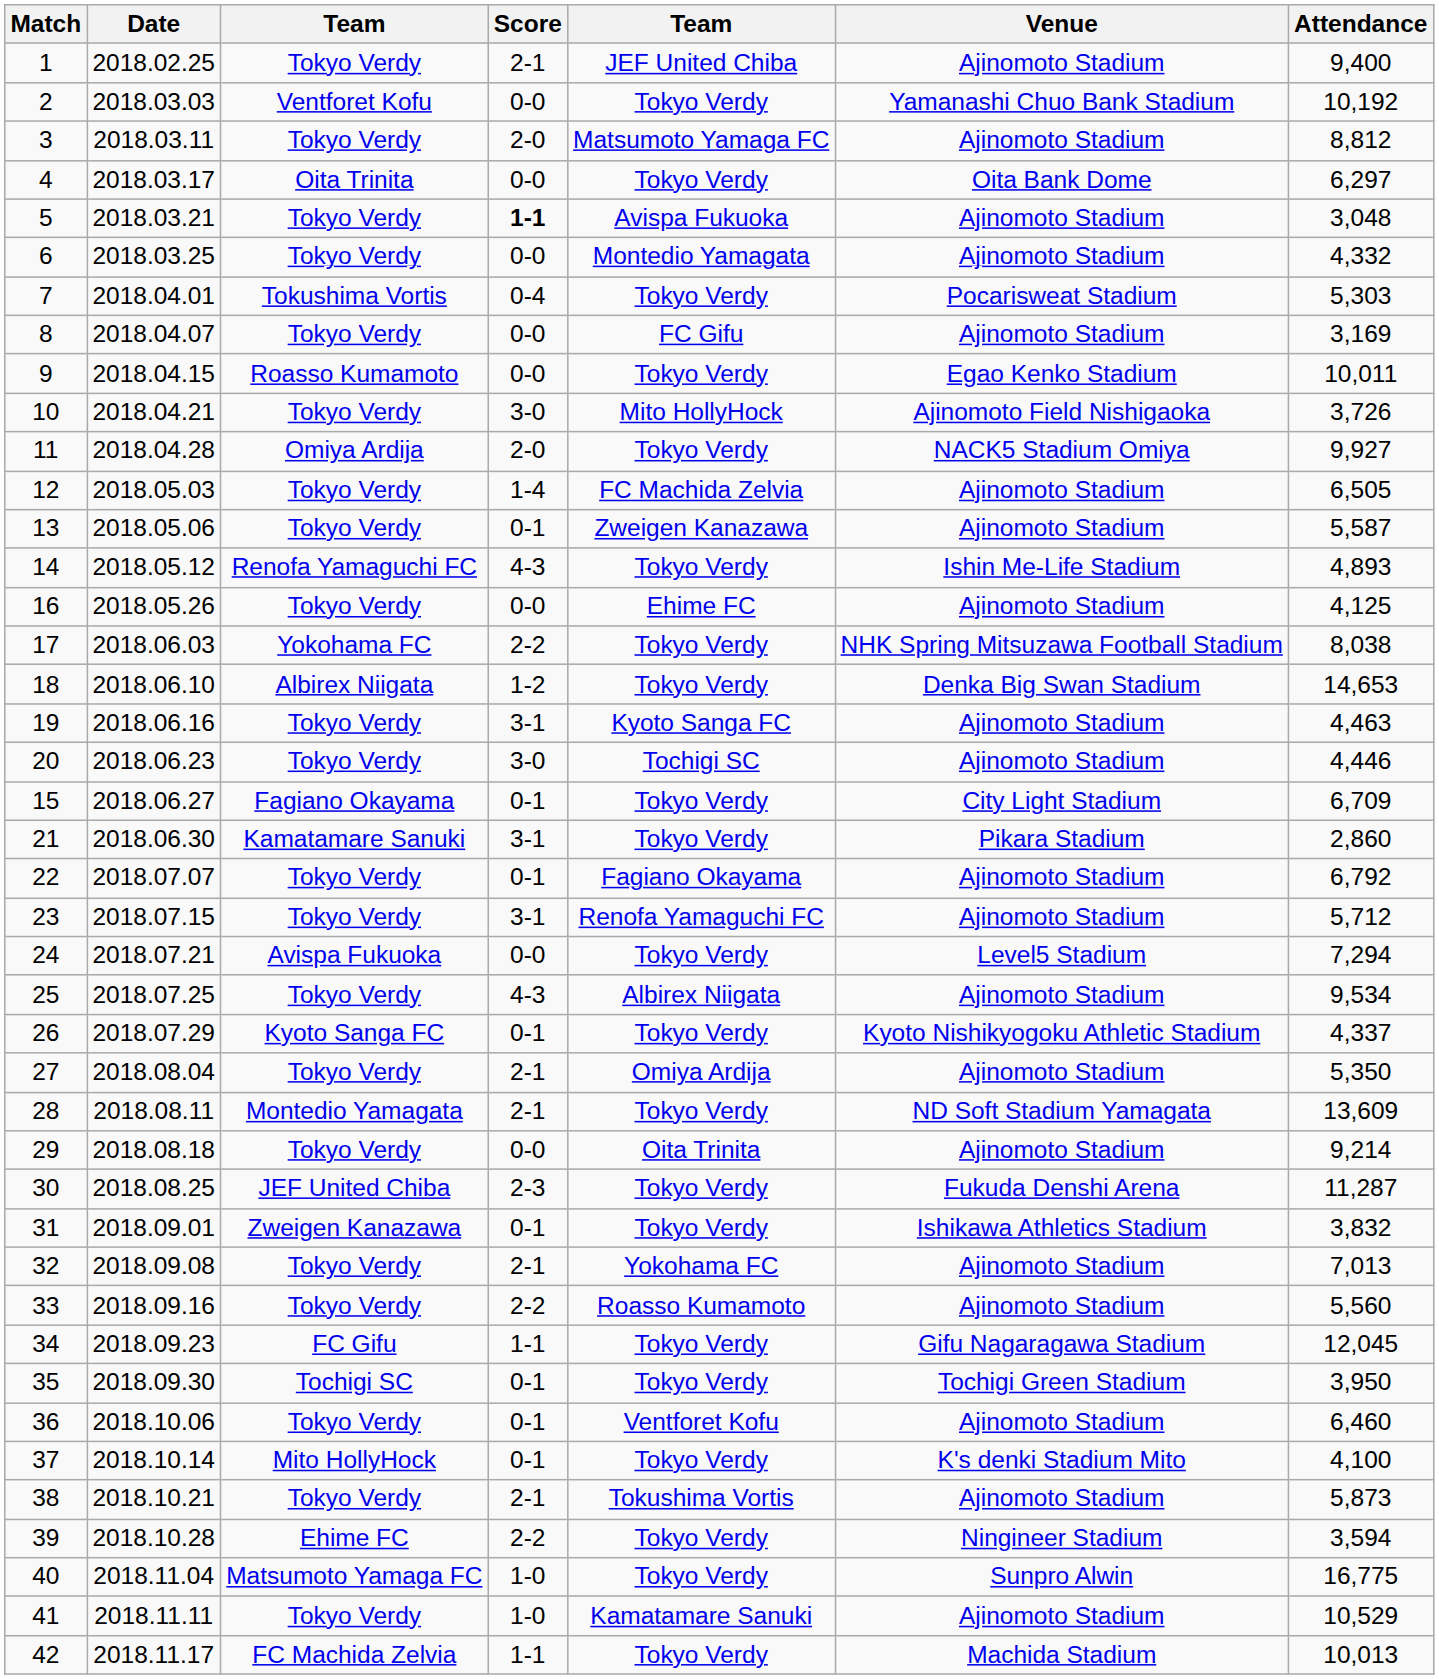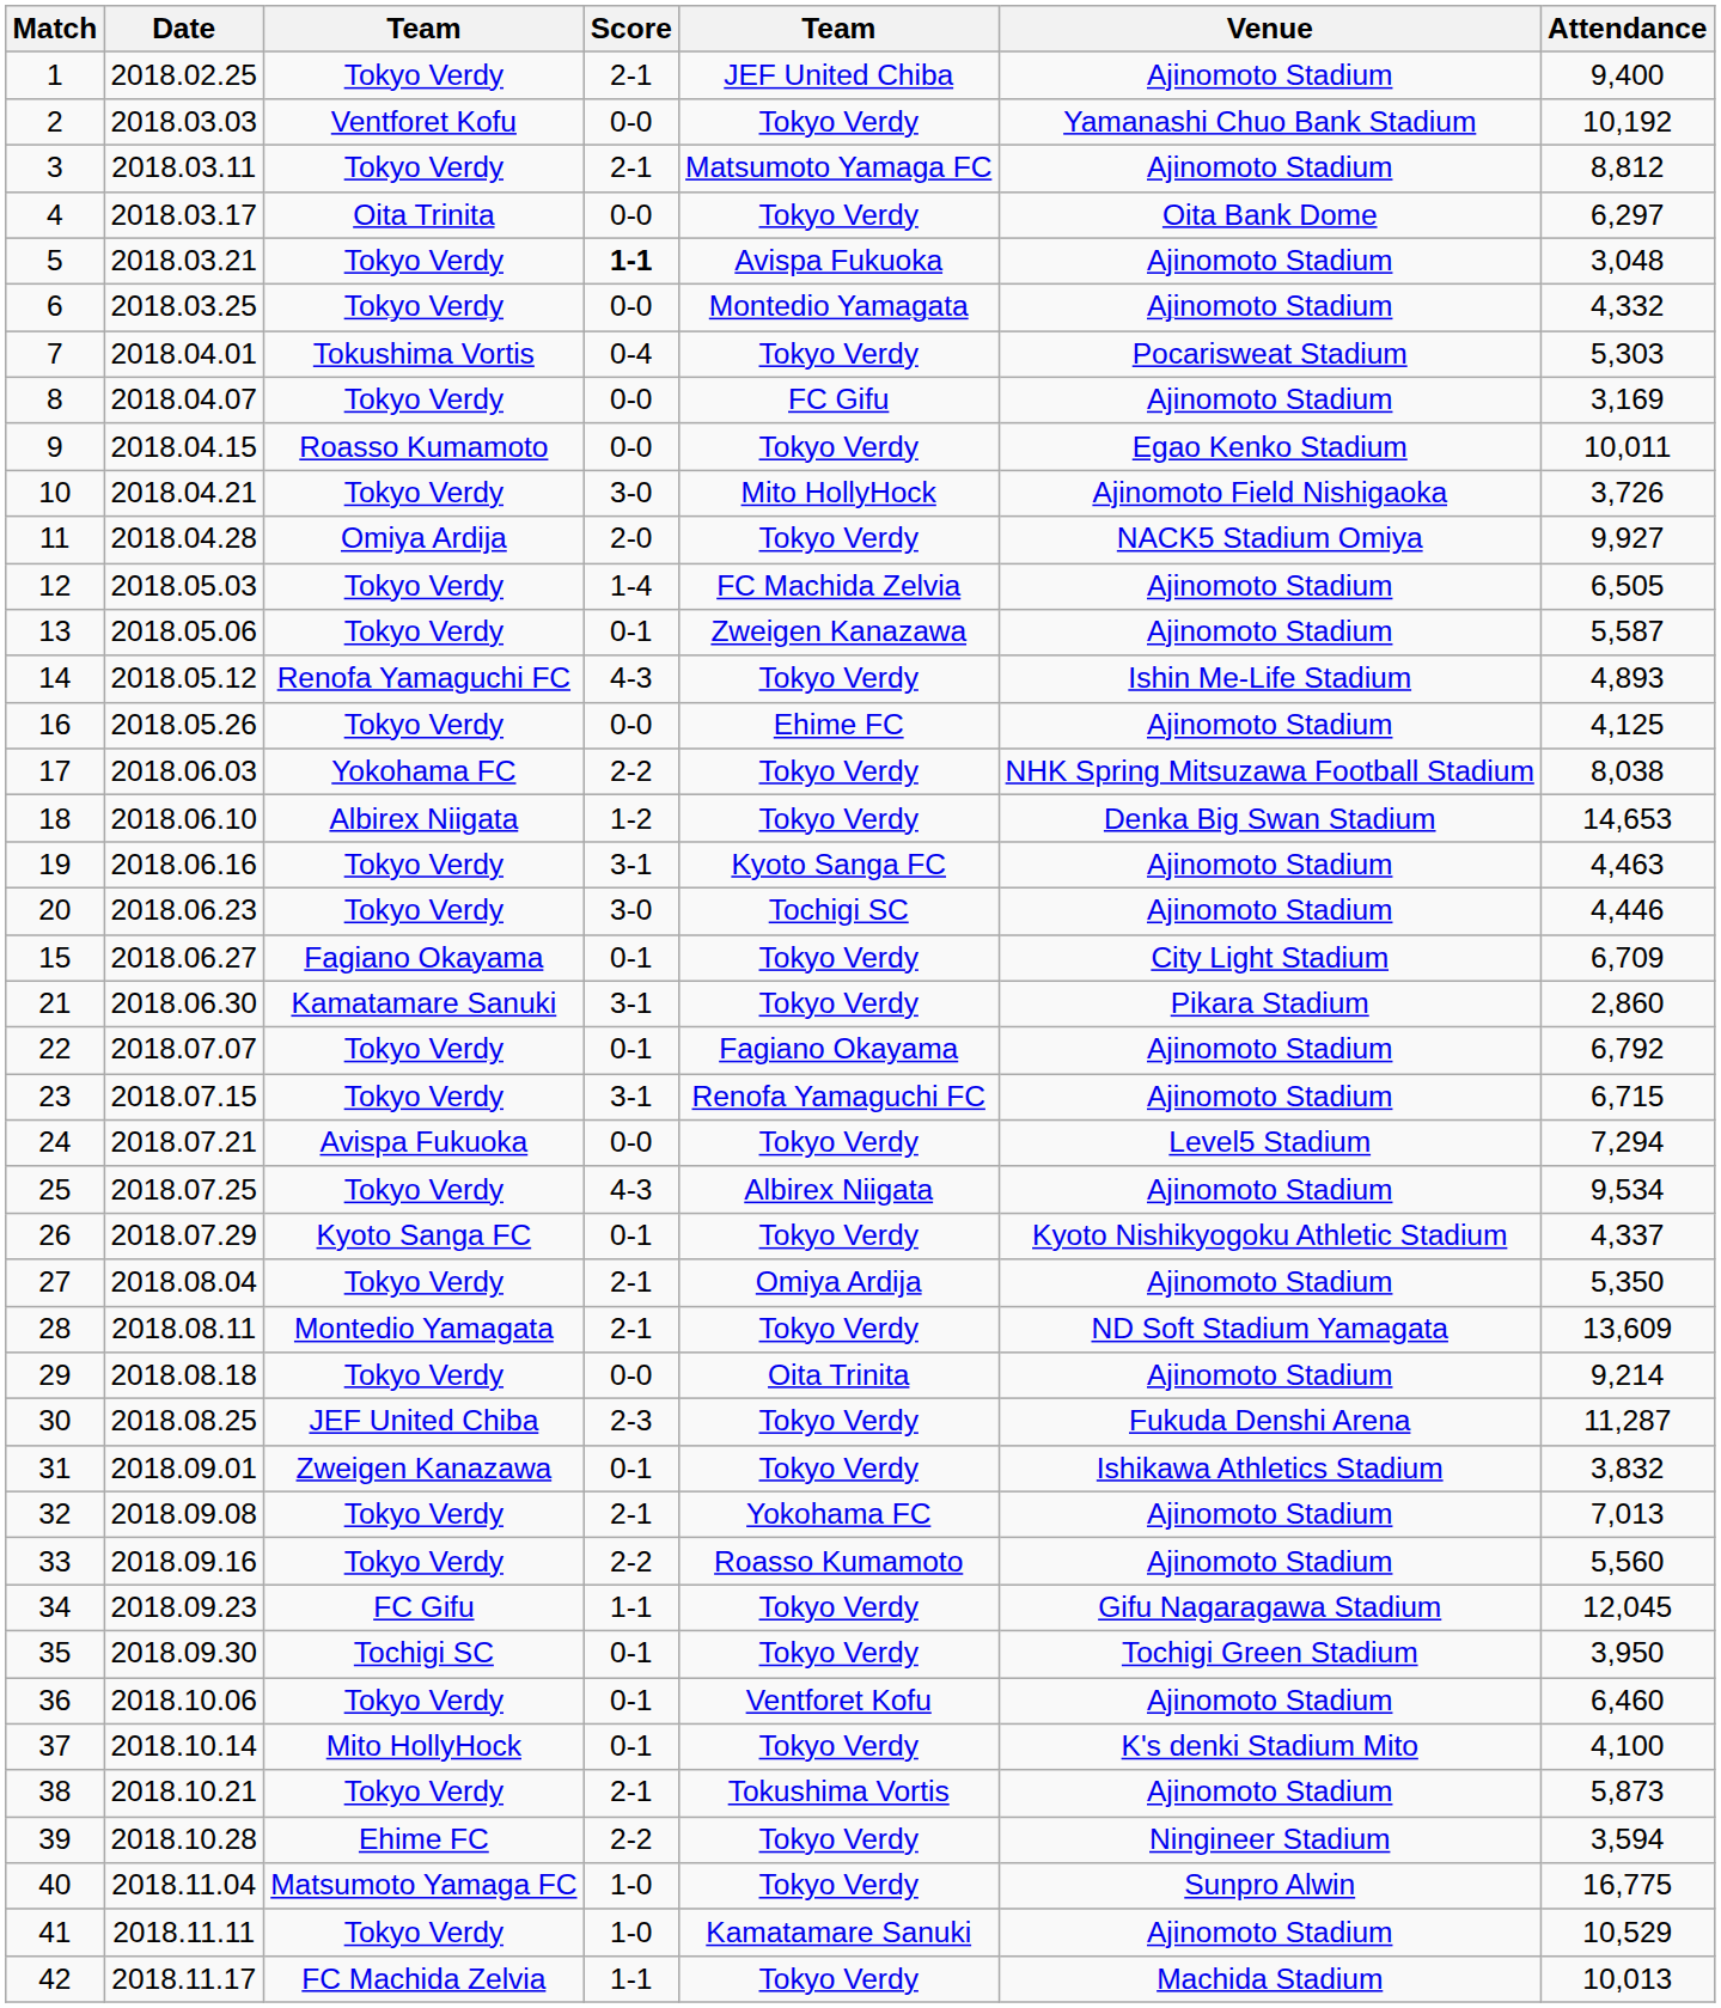 <table class="wikitable" style="text-align:center;">
 <tr>
 <th>Match</th>
 <th>Date</th>
 <th>Team</th>
 <th>Score</th>
 <th>Team</th>
 <th>Venue</th>
 <th>Attendance</th>
 </tr>
 <tr>
 <td>1</td>
 <td>2018.02.25</td>
 <td><a href='#'>Tokyo Verdy</a></td>
 <td>2-1</td>
 <td><a href='#'>JEF United Chiba</a></td>
 <td><a href='#'>Ajinomoto Stadium</a></td>
 <td>9,400</td>
 </tr>
 <tr>
 <td>2</td>
 <td>2018.03.03</td>
 <td><a href='#'>Ventforet Kofu</a></td>
 <td>0-0</td>
 <td><a href='#'>Tokyo Verdy</a></td>
 <td><a href='#'>Yamanashi Chuo Bank Stadium</a></td>
 <td>10,192</td>
 </tr>
 <tr>
 <td>3</td>
 <td>2018.03.11</td>
 <td><a href='#'>Tokyo Verdy</a></td>
-<td>2-0</td>
+<td>2-1</td>
 <td><a href='#'>Matsumoto Yamaga FC</a></td>
 <td><a href='#'>Ajinomoto Stadium</a></td>
 <td>8,812</td>
 </tr>
 <tr>
 <td>4</td>
 <td>2018.03.17</td>
 <td><a href='#'>Oita Trinita</a></td>
 <td>0-0</td>
 <td><a href='#'>Tokyo Verdy</a></td>
 <td><a href='#'>Oita Bank Dome</a></td>
 <td>6,297</td>
 </tr>
 <tr>
 <td>5</td>
 <td>2018.03.21</td>
 <td><a href='#'>Tokyo Verdy</a></td>
 <td><strong>1-1</strong></td>
 <td><a href='#'>Avispa Fukuoka</a></td>
 <td><a href='#'>Ajinomoto Stadium</a></td>
 <td>3,048</td>
 </tr>
 <tr>
 <td>6</td>
 <td>2018.03.25</td>
 <td><a href='#'>Tokyo Verdy</a></td>
 <td>0-0</td>
 <td><a href='#'>Montedio Yamagata</a></td>
 <td><a href='#'>Ajinomoto Stadium</a></td>
 <td>4,332</td>
 </tr>
 <tr>
 <td>7</td>
 <td>2018.04.01</td>
 <td><a href='#'>Tokushima Vortis</a></td>
 <td>0-4</td>
 <td><a href='#'>Tokyo Verdy</a></td>
 <td><a href='#'>Pocarisweat Stadium</a></td>
 <td>5,303</td>
 </tr>
 <tr>
 <td>8</td>
 <td>2018.04.07</td>
 <td><a href='#'>Tokyo Verdy</a></td>
 <td>0-0</td>
 <td><a href='#'>FC Gifu</a></td>
 <td><a href='#'>Ajinomoto Stadium</a></td>
 <td>3,169</td>
 </tr>
 <tr>
 <td>9</td>
 <td>2018.04.15</td>
 <td><a href='#'>Roasso Kumamoto</a></td>
 <td>0-0</td>
 <td><a href='#'>Tokyo Verdy</a></td>
 <td><a href='#'>Egao Kenko Stadium</a></td>
 <td>10,011</td>
 </tr>
 <tr>
 <td>10</td>
 <td>2018.04.21</td>
 <td><a href='#'>Tokyo Verdy</a></td>
 <td>3-0</td>
 <td><a href='#'>Mito HollyHock</a></td>
 <td><a href='#'>Ajinomoto Field Nishigaoka</a></td>
 <td>3,726</td>
 </tr>
 <tr>
 <td>11</td>
 <td>2018.04.28</td>
 <td><a href='#'>Omiya Ardija</a></td>
 <td>2-0</td>
 <td><a href='#'>Tokyo Verdy</a></td>
 <td><a href='#'>NACK5 Stadium Omiya</a></td>
 <td>9,927</td>
 </tr>
 <tr>
 <td>12</td>
 <td>2018.05.03</td>
 <td><a href='#'>Tokyo Verdy</a></td>
 <td>1-4</td>
 <td><a href='#'>FC Machida Zelvia</a></td>
 <td><a href='#'>Ajinomoto Stadium</a></td>
 <td>6,505</td>
 </tr>
 <tr>
 <td>13</td>
 <td>2018.05.06</td>
 <td><a href='#'>Tokyo Verdy</a></td>
 <td>0-1</td>
 <td><a href='#'>Zweigen Kanazawa</a></td>
 <td><a href='#'>Ajinomoto Stadium</a></td>
 <td>5,587</td>
 </tr>
 <tr>
 <td>14</td>
 <td>2018.05.12</td>
 <td><a href='#'>Renofa Yamaguchi FC</a></td>
 <td>4-3</td>
 <td><a href='#'>Tokyo Verdy</a></td>
 <td><a href='#'>Ishin Me-Life Stadium</a></td>
 <td>4,893</td>
 </tr>
 <tr>
 <td>16</td>
 <td>2018.05.26</td>
 <td><a href='#'>Tokyo Verdy</a></td>
 <td>0-0</td>
 <td><a href='#'>Ehime FC</a></td>
 <td><a href='#'>Ajinomoto Stadium</a></td>
 <td>4,125</td>
 </tr>
 <tr>
 <td>17</td>
 <td>2018.06.03</td>
 <td><a href='#'>Yokohama FC</a></td>
 <td>2-2</td>
 <td><a href='#'>Tokyo Verdy</a></td>
 <td><a href='#'>NHK Spring Mitsuzawa Football Stadium</a></td>
 <td>8,038</td>
 </tr>
 <tr>
 <td>18</td>
 <td>2018.06.10</td>
 <td><a href='#'>Albirex Niigata</a></td>
 <td>1-2</td>
 <td><a href='#'>Tokyo Verdy</a></td>
 <td><a href='#'>Denka Big Swan Stadium</a></td>
 <td>14,653</td>
 </tr>
 <tr>
 <td>19</td>
 <td>2018.06.16</td>
 <td><a href='#'>Tokyo Verdy</a></td>
 <td>3-1</td>
 <td><a href='#'>Kyoto Sanga FC</a></td>
 <td><a href='#'>Ajinomoto Stadium</a></td>
 <td>4,463</td>
 </tr>
 <tr>
 <td>20</td>
 <td>2018.06.23</td>
 <td><a href='#'>Tokyo Verdy</a></td>
 <td>3-0</td>
 <td><a href='#'>Tochigi SC</a></td>
 <td><a href='#'>Ajinomoto Stadium</a></td>
 <td>4,446</td>
 </tr>
 <tr>
 <td>15</td>
 <td>2018.06.27</td>
 <td><a href='#'>Fagiano Okayama</a></td>
 <td>0-1</td>
 <td><a href='#'>Tokyo Verdy</a></td>
 <td><a href='#'>City Light Stadium</a></td>
 <td>6,709</td>
 </tr>
 <tr>
 <td>21</td>
 <td>2018.06.30</td>
 <td><a href='#'>Kamatamare Sanuki</a></td>
 <td>3-1</td>
 <td><a href='#'>Tokyo Verdy</a></td>
 <td><a href='#'>Pikara Stadium</a></td>
 <td>2,860</td>
 </tr>
 <tr>
 <td>22</td>
 <td>2018.07.07</td>
 <td><a href='#'>Tokyo Verdy</a></td>
 <td>0-1</td>
 <td><a href='#'>Fagiano Okayama</a></td>
 <td><a href='#'>Ajinomoto Stadium</a></td>
 <td>6,792</td>
 </tr>
 <tr>
 <td>23</td>
 <td>2018.07.15</td>
 <td><a href='#'>Tokyo Verdy</a></td>
 <td>3-1</td>
 <td><a href='#'>Renofa Yamaguchi FC</a></td>
 <td><a href='#'>Ajinomoto Stadium</a></td>
-<td>5,712</td>
+<td>6,715</td>
 </tr>
 <tr>
 <td>24</td>
 <td>2018.07.21</td>
 <td><a href='#'>Avispa Fukuoka</a></td>
 <td>0-0</td>
 <td><a href='#'>Tokyo Verdy</a></td>
 <td><a href='#'>Level5 Stadium</a></td>
 <td>7,294</td>
 </tr>
 <tr>
 <td>25</td>
 <td>2018.07.25</td>
 <td><a href='#'>Tokyo Verdy</a></td>
 <td>4-3</td>
 <td><a href='#'>Albirex Niigata</a></td>
 <td><a href='#'>Ajinomoto Stadium</a></td>
 <td>9,534</td>
 </tr>
 <tr>
 <td>26</td>
 <td>2018.07.29</td>
 <td><a href='#'>Kyoto Sanga FC</a></td>
 <td>0-1</td>
 <td><a href='#'>Tokyo Verdy</a></td>
 <td><a href='#'>Kyoto Nishikyogoku Athletic Stadium</a></td>
 <td>4,337</td>
 </tr>
 <tr>
 <td>27</td>
 <td>2018.08.04</td>
 <td><a href='#'>Tokyo Verdy</a></td>
 <td>2-1</td>
 <td><a href='#'>Omiya Ardija</a></td>
 <td><a href='#'>Ajinomoto Stadium</a></td>
 <td>5,350</td>
 </tr>
 <tr>
 <td>28</td>
 <td>2018.08.11</td>
 <td><a href='#'>Montedio Yamagata</a></td>
 <td>2-1</td>
 <td><a href='#'>Tokyo Verdy</a></td>
 <td><a href='#'>ND Soft Stadium Yamagata</a></td>
 <td>13,609</td>
 </tr>
 <tr>
 <td>29</td>
 <td>2018.08.18</td>
 <td><a href='#'>Tokyo Verdy</a></td>
 <td>0-0</td>
 <td><a href='#'>Oita Trinita</a></td>
 <td><a href='#'>Ajinomoto Stadium</a></td>
 <td>9,214</td>
 </tr>
 <tr>
 <td>30</td>
 <td>2018.08.25</td>
 <td><a href='#'>JEF United Chiba</a></td>
 <td>2-3</td>
 <td><a href='#'>Tokyo Verdy</a></td>
 <td><a href='#'>Fukuda Denshi Arena</a></td>
 <td>11,287</td>
 </tr>
 <tr>
 <td>31</td>
 <td>2018.09.01</td>
 <td><a href='#'>Zweigen Kanazawa</a></td>
 <td>0-1</td>
 <td><a href='#'>Tokyo Verdy</a></td>
 <td><a href='#'>Ishikawa Athletics Stadium</a></td>
 <td>3,832</td>
 </tr>
 <tr>
 <td>32</td>
 <td>2018.09.08</td>
 <td><a href='#'>Tokyo Verdy</a></td>
 <td>2-1</td>
 <td><a href='#'>Yokohama FC</a></td>
 <td><a href='#'>Ajinomoto Stadium</a></td>
 <td>7,013</td>
 </tr>
 <tr>
 <td>33</td>
 <td>2018.09.16</td>
 <td><a href='#'>Tokyo Verdy</a></td>
 <td>2-2</td>
 <td><a href='#'>Roasso Kumamoto</a></td>
 <td><a href='#'>Ajinomoto Stadium</a></td>
 <td>5,560</td>
 </tr>
 <tr>
 <td>34</td>
 <td>2018.09.23</td>
 <td><a href='#'>FC Gifu</a></td>
 <td>1-1</td>
 <td><a href='#'>Tokyo Verdy</a></td>
 <td><a href='#'>Gifu Nagaragawa Stadium</a></td>
 <td>12,045</td>
 </tr>
 <tr>
 <td>35</td>
 <td>2018.09.30</td>
 <td><a href='#'>Tochigi SC</a></td>
 <td>0-1</td>
 <td><a href='#'>Tokyo Verdy</a></td>
 <td><a href='#'>Tochigi Green Stadium</a></td>
 <td>3,950</td>
 </tr>
 <tr>
 <td>36</td>
 <td>2018.10.06</td>
 <td><a href='#'>Tokyo Verdy</a></td>
 <td>0-1</td>
 <td><a href='#'>Ventforet Kofu</a></td>
 <td><a href='#'>Ajinomoto Stadium</a></td>
 <td>6,460</td>
 </tr>
 <tr>
 <td>37</td>
 <td>2018.10.14</td>
 <td><a href='#'>Mito HollyHock</a></td>
 <td>0-1</td>
 <td><a href='#'>Tokyo Verdy</a></td>
 <td><a href='#'>K's denki Stadium Mito</a></td>
 <td>4,100</td>
 </tr>
 <tr>
 <td>38</td>
 <td>2018.10.21</td>
 <td><a href='#'>Tokyo Verdy</a></td>
 <td>2-1</td>
 <td><a href='#'>Tokushima Vortis</a></td>
 <td><a href='#'>Ajinomoto Stadium</a></td>
 <td>5,873</td>
 </tr>
 <tr>
 <td>39</td>
 <td>2018.10.28</td>
 <td><a href='#'>Ehime FC</a></td>
 <td>2-2</td>
 <td><a href='#'>Tokyo Verdy</a></td>
 <td><a href='#'>Ningineer Stadium</a></td>
 <td>3,594</td>
 </tr>
 <tr>
 <td>40</td>
 <td>2018.11.04</td>
 <td><a href='#'>Matsumoto Yamaga FC</a></td>
 <td>1-0</td>
 <td><a href='#'>Tokyo Verdy</a></td>
 <td><a href='#'>Sunpro Alwin</a></td>
 <td>16,775</td>
 </tr>
 <tr>
 <td>41</td>
 <td>2018.11.11</td>
 <td><a href='#'>Tokyo Verdy</a></td>
 <td>1-0</td>
 <td><a href='#'>Kamatamare Sanuki</a></td>
 <td><a href='#'>Ajinomoto Stadium</a></td>
 <td>10,529</td>
 </tr>
 <tr>
 <td>42</td>
 <td>2018.11.17</td>
 <td><a href='#'>FC Machida Zelvia</a></td>
 <td>1-1</td>
 <td><a href='#'>Tokyo Verdy</a></td>
 <td><a href='#'>Machida Stadium</a></td>
 <td>10,013</td>
 </tr>
 </table>
